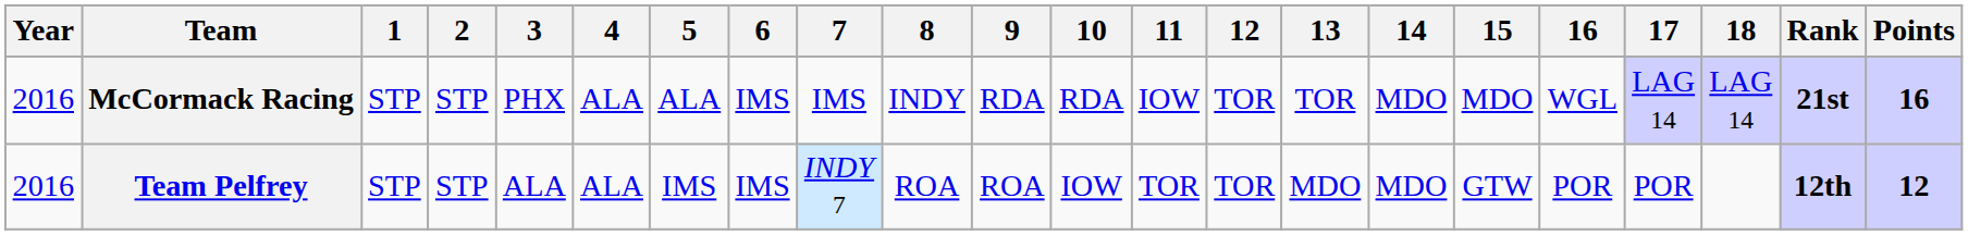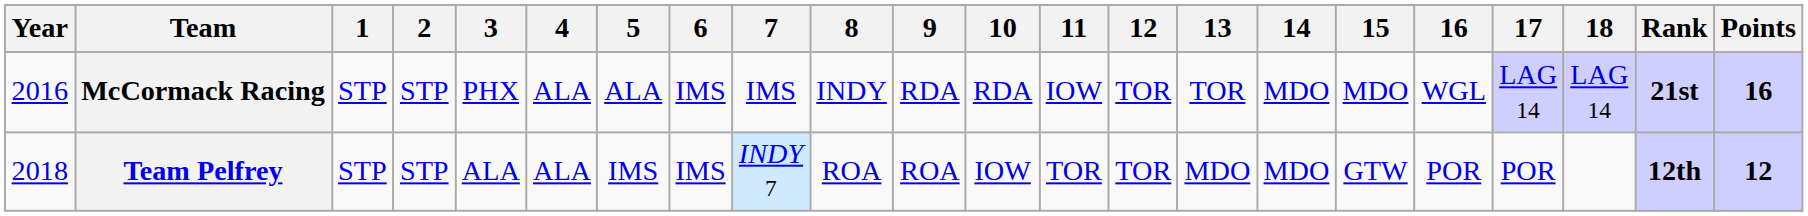 <table class="wikitable" style="text-align:center; font-size:90%">
 <tr>
 <th>Year</th>
 <th>Team</th>
 <th>1</th>
 <th>2</th>
 <th>3</th>
 <th>4</th>
 <th>5</th>
 <th>6</th>
 <th>7</th>
 <th>8</th>
 <th>9</th>
 <th>10</th>
 <th>11</th>
 <th>12</th>
 <th>13</th>
 <th>14</th>
 <th>15</th>
 <th>16</th>
 <th>17</th>
 <th>18</th>
 <th>Rank</th>
 <th>Points</th>
 </tr>
 <tr>
 <td><a href='#'>2016</a></td>
 <th>McCormack Racing</th>
 <td><a href='#'>STP</a></td>
 <td><a href='#'>STP</a></td>
 <td><a href='#'>PHX</a></td>
 <td><a href='#'>ALA</a></td>
 <td><a href='#'>ALA</a></td>
 <td><a href='#'>IMS</a></td>
 <td><a href='#'>IMS</a></td>
 <td><a href='#'>INDY</a></td>
 <td><a href='#'>RDA</a></td>
 <td><a href='#'>RDA</a></td>
 <td><a href='#'>IOW</a></td>
 <td><a href='#'>TOR</a></td>
 <td><a href='#'>TOR</a></td>
 <td><a href='#'>MDO</a></td>
 <td><a href='#'>MDO</a></td>
 <td><a href='#'>WGL</a></td>
 <td style="background:#CFCFFF;"><a href='#'>LAG</a><br><small>14</small></td>
 <td style="background:#CFCFFF;"><a href='#'>LAG</a><br><small>14</small></td>
 <th style="background:#CFCFFF;">21st</th>
 <th style="background:#CFCFFF;">16</th>
 </tr>
 <tr>
-<td><a href='#'>2016</a></td>
+<td><a href='#'>2018</a></td>
 <th><a href='#'>Team Pelfrey</a></th>
 <td><a href='#'>STP</a></td>
 <td><a href='#'>STP</a></td>
 <td><a href='#'>ALA</a><br><small> </small></td>
 <td><a href='#'>ALA</a><br><small> </small></td>
 <td><a href='#'>IMS</a></td>
 <td><a href='#'>IMS</a></td>
 <td style="background:#CFEAFF;"><em><a href='#'>INDY</a></em><br><small>7</small></td>
 <td><a href='#'>ROA</a></td>
 <td><a href='#'>ROA</a></td>
 <td><a href='#'>IOW</a></td>
 <td><a href='#'>TOR</a></td>
 <td><a href='#'>TOR</a></td>
 <td><a href='#'>MDO</a></td>
 <td><a href='#'>MDO</a></td>
 <td><a href='#'>GTW</a></td>
 <td><a href='#'>POR</a></td>
 <td><a href='#'>POR</a></td>
 <td></td>
 <th style="background:#CFCFFF;">12th</th>
 <th style="background:#CFCFFF;">12</th>
 </tr>
 </table>
